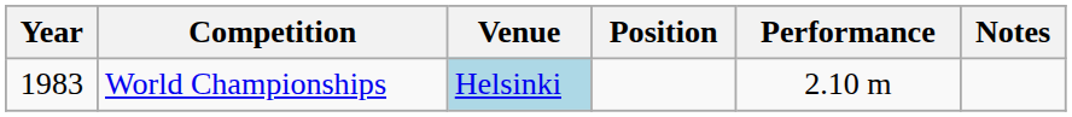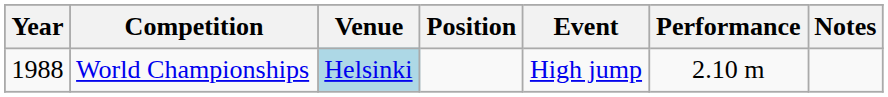 <table class="wikitable" width=55% style="font-size:90%; text-align:center;">
 <tr>
 <th>Year</th>
 <th>Competition</th>
 <th>Venue</th>
 <th>Position</th>
+<th>Event</th>
 <th>Performance</th>
 <th>Notes</th>
 </tr>
 <tr>
-<td>1983</td>
+<td>1988</td>
 <td align=left><a href='#'>World Championships</a></td>
 <td align=left style="background: lightblue;"> <a href='#'>Helsinki</a></td>
 <td></td>
+<td><a href='#'>High jump</a></td>
 <td>2.10 m</td>
 <td></td>
 </tr>
 </table>
